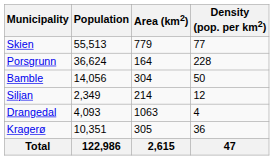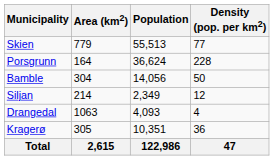 <table class="wikitable sortable">
 <tr>
 <th>Municipality</th>
+<th>Area (km<sup>2</sup>)</th>
 <th>Population</th>
-<th>Area (km<sup>2</sup>)</th>
 <th>Density<br>(pop. per km<sup>2</sup>)</th>
 </tr>
 <tr>
 <td><a href='#'>Skien</a></td>
+<td>779</td>
 <td>55,513</td>
-<td>779</td>
 <td>77</td>
 </tr>
 <tr>
 <td><a href='#'>Porsgrunn</a></td>
+<td>164</td>
 <td>36,624</td>
-<td>164</td>
 <td>228</td>
 </tr>
 <tr>
 <td><a href='#'>Bamble</a></td>
+<td>304</td>
 <td>14,056</td>
-<td>304</td>
 <td>50</td>
 </tr>
 <tr>
 <td><a href='#'>Siljan</a></td>
+<td>214</td>
 <td>2,349</td>
-<td>214</td>
 <td>12</td>
 </tr>
 <tr>
 <td><a href='#'>Drangedal</a></td>
+<td>1063</td>
 <td>4,093</td>
-<td>1063</td>
 <td>4</td>
 </tr>
 <tr>
 <td><a href='#'>Kragerø</a></td>
+<td>305</td>
 <td>10,351</td>
-<td>305</td>
 <td>36</td>
 </tr>
 <tr class=sortbottom>
 <th>Total</th>
+<th>2,615</th>
 <th>122,986</th>
-<th>2,615</th>
 <th>47</th>
 </tr>
 </table>
